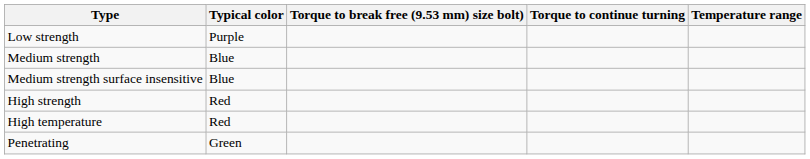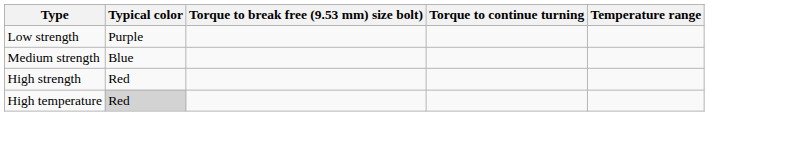 <table class="wikitable">
 <tr>
 <th>Type</th>
 <th>Typical color</th>
 <th>Torque to break free (9.53 mm) size bolt)</th>
 <th>Torque to continue turning</th>
 <th>Temperature range</th>
 </tr>
 <tr>
 <td>Low strength</td>
 <td> Purple</td>
 <td></td>
 <td></td>
 <td></td>
 </tr>
 <tr>
 <td>Medium strength</td>
 <td> Blue</td>
 <td></td>
 <td></td>
 <td></td>
 </tr>
 <tr>
-<td>Medium strength surface insensitive</td>
-<td> Blue</td>
-<td></td>
-<td></td>
-<td></td>
-</tr>
-<tr>
 <td>High strength</td>
 <td> Red</td>
 <td></td>
 <td></td>
 <td></td>
 </tr>
 <tr>
 <td>High temperature</td>
-<td> Red</td>
-<td></td>
-<td></td>
-<td></td>
-</tr>
-<tr>
-<td>Penetrating</td>
-<td> Green</td>
+<td style="background: lightgrey;"> Red</td>
 <td></td>
 <td></td>
 <td></td>
 </tr>
 </table>
